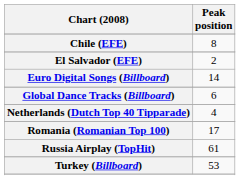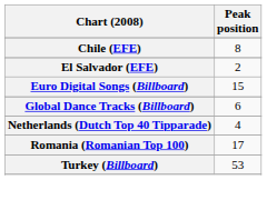 <table class="wikitable sortable plainrowheaders" style="text-align:center">
 <tr>
 <th scope="col">Chart (2008)</th>
 <th scope="col">Peak<br>position</th>
 </tr>
 <tr>
 </tr>
 <tr>
 </tr>
 <tr>
 </tr>
 <tr>
 </tr>
 <tr>
 </tr>
 <tr>
 </tr>
 <tr>
 </tr>
 <tr>
 </tr>
 <tr>
 <th scope="row">Chile (<a href='#'>EFE</a>)</th>
 <td>8</td>
 </tr>
 <tr>
 </tr>
 <tr>
 </tr>
 <tr>
 </tr>
 <tr>
 <th scope="row">El Salvador (<a href='#'>EFE</a>)</th>
 <td>2</td>
 </tr>
 <tr>
 <th scope="row"><a href='#'>Euro Digital Songs</a> (<em><a href='#'>Billboard</a></em>)</th>
-<td>14</td>
+<td>15</td>
 </tr>
 <tr>
 </tr>
 <tr>
 </tr>
 <tr>
 </tr>
 <tr>
 <th scope="row"><a href='#'>Global Dance Tracks</a> (<em><a href='#'>Billboard</a></em>)</th>
 <td>6</td>
 </tr>
 <tr>
 </tr>
 <tr>
 <th scope="row">Netherlands (<a href='#'>Dutch Top 40 Tipparade</a>)</th>
 <td>4</td>
 </tr>
 <tr>
 </tr>
 <tr>
 </tr>
 <tr>
 <th scope="row">Romania (<a href='#'>Romanian Top 100</a>)</th>
 <td>17</td>
 </tr>
 <tr>
-<th scope="row">Russia Airplay (<a href='#'>TopHit</a>)</th>
-<td>61</td>
-</tr>
-<tr>
 </tr>
 <tr>
 </tr>
 <tr>
 </tr>
 <tr>
 <th scope="row">Turkey (<em><a href='#'>Billboard</a></em>)</th>
 <td style="text-align:center;">53</td>
 </tr>
 <tr>
 </tr>
 <tr>
 </tr>
 <tr>
 </tr>
 <tr>
 </tr>
 <tr>
 </tr>
 <tr>
 </tr>
 </table>
